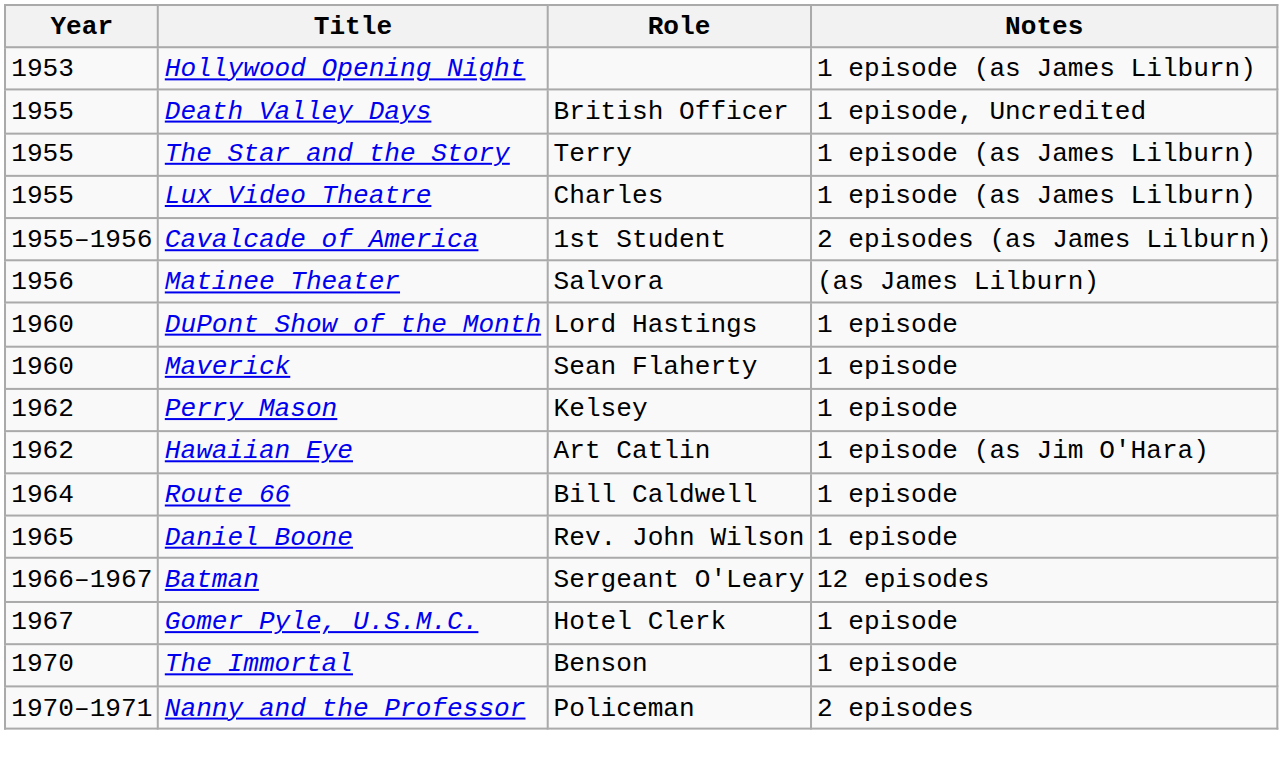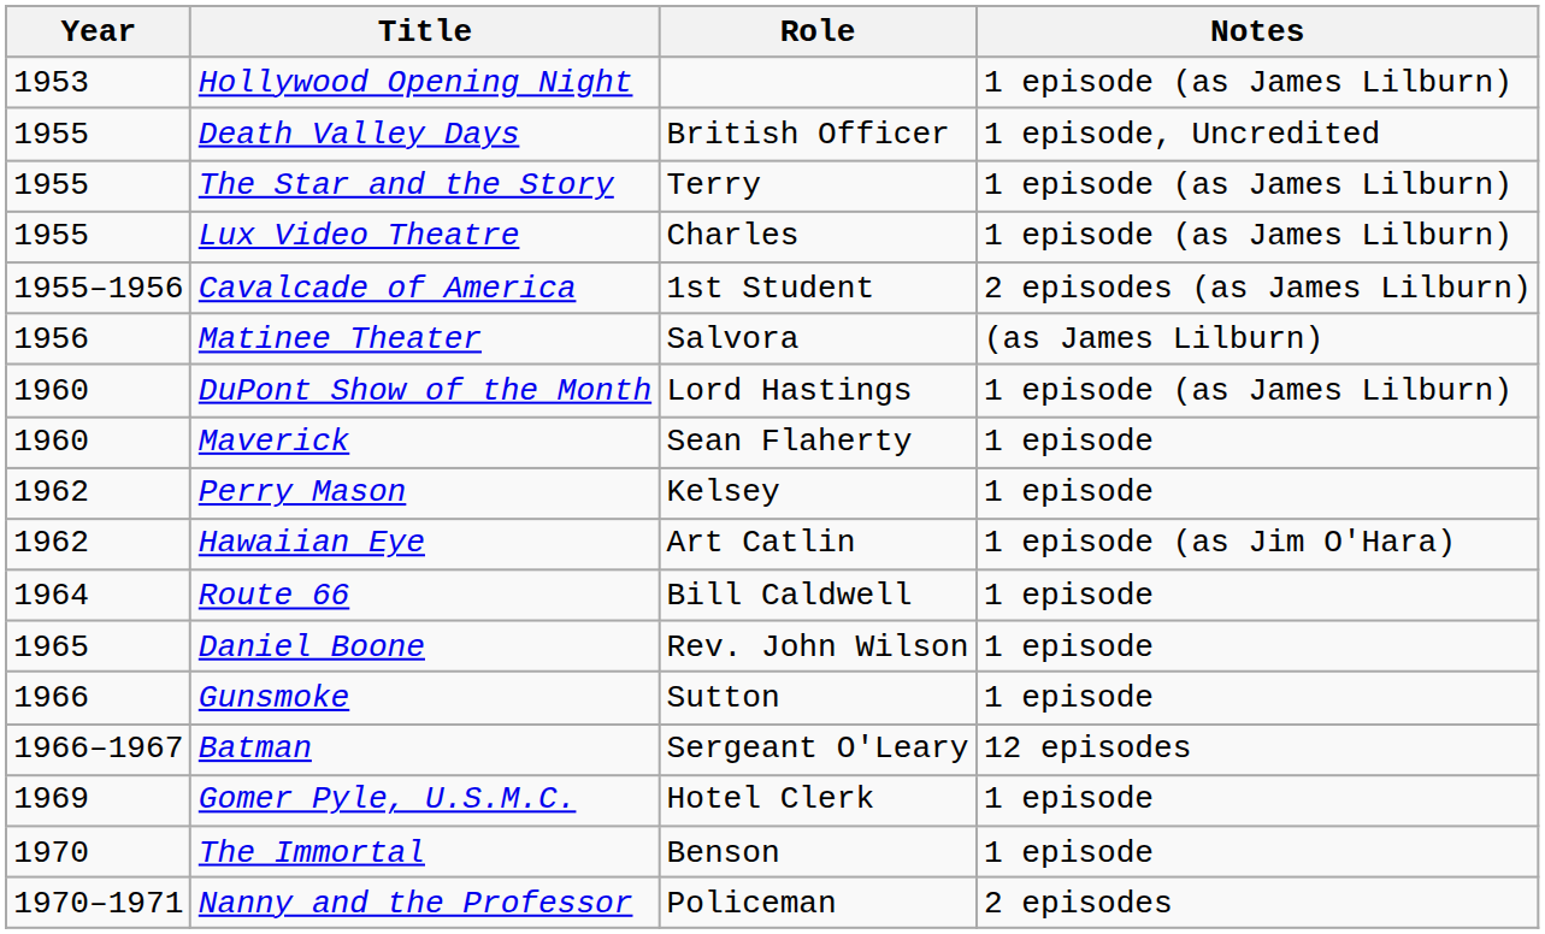 <table class="wikitable sortable">
 <tr>
 <th>Year</th>
 <th>Title</th>
 <th>Role</th>
 <th class="unsortable">Notes</th>
 </tr>
 <tr>
 <td>1953</td>
 <td><em><a href='#'>Hollywood Opening Night</a></em></td>
 <td></td>
 <td>1 episode (as James Lilburn)</td>
 </tr>
 <tr>
 <td>1955</td>
 <td><em><a href='#'>Death Valley Days</a></em></td>
 <td>British Officer</td>
 <td>1 episode, Uncredited</td>
 </tr>
 <tr>
 <td>1955</td>
 <td><em><a href='#'>The Star and the Story</a></em></td>
 <td>Terry</td>
 <td>1 episode (as James Lilburn)</td>
 </tr>
 <tr>
 <td>1955</td>
 <td><em><a href='#'>Lux Video Theatre</a></em></td>
 <td>Charles</td>
 <td>1 episode (as James Lilburn)</td>
 </tr>
 <tr>
 <td>1955–1956</td>
 <td><em><a href='#'>Cavalcade of America</a></em></td>
 <td>1st Student</td>
 <td>2 episodes (as James Lilburn)</td>
 </tr>
 <tr>
 <td>1956</td>
 <td><em><a href='#'>Matinee Theater</a></em></td>
 <td>Salvora</td>
 <td>(as James Lilburn)</td>
 </tr>
 <tr>
 <td>1960</td>
 <td><em><a href='#'>DuPont Show of the Month</a></em></td>
 <td>Lord Hastings</td>
-<td>1 episode</td>
+<td>1 episode (as James Lilburn)</td>
 </tr>
 <tr>
 <td>1960</td>
 <td><em><a href='#'>Maverick</a></em></td>
 <td>Sean Flaherty</td>
 <td>1 episode</td>
 </tr>
 <tr>
 <td>1962</td>
 <td><em><a href='#'>Perry Mason</a></em></td>
 <td>Kelsey</td>
 <td>1 episode</td>
 </tr>
 <tr>
 <td>1962</td>
 <td><em><a href='#'>Hawaiian Eye</a></em></td>
 <td>Art Catlin</td>
 <td>1 episode (as Jim O'Hara)</td>
 </tr>
 <tr>
 <td>1964</td>
 <td><em><a href='#'>Route 66</a></em></td>
 <td>Bill Caldwell</td>
 <td>1 episode</td>
 </tr>
 <tr>
 <td>1965</td>
 <td><em><a href='#'>Daniel Boone</a></em></td>
 <td>Rev. John Wilson</td>
 <td>1 episode</td>
 </tr>
 <tr>
+<td>1966</td>
+<td><em><a href='#'>Gunsmoke</a></em></td>
+<td>Sutton</td>
+<td>1 episode</td>
+</tr>
+<tr>
 <td>1966–1967</td>
 <td><em><a href='#'>Batman</a></em></td>
 <td>Sergeant O'Leary</td>
 <td>12 episodes</td>
 </tr>
 <tr>
-<td>1967</td>
+<td>1969</td>
 <td><em><a href='#'>Gomer Pyle, U.S.M.C.</a></em></td>
 <td>Hotel Clerk</td>
 <td>1 episode</td>
 </tr>
 <tr>
 <td>1970</td>
 <td><em><a href='#'>The Immortal</a></em></td>
 <td>Benson</td>
 <td>1 episode</td>
 </tr>
 <tr>
 <td>1970–1971</td>
 <td><em><a href='#'>Nanny and the Professor</a></em></td>
 <td>Policeman</td>
 <td>2 episodes</td>
 </tr>
 </table>
